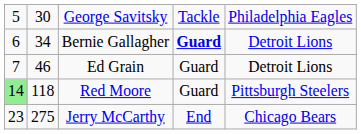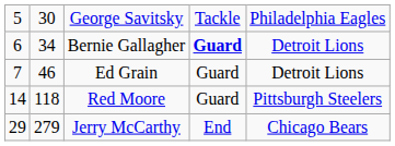 <table class="wikitable" style="text-align:center">
 <tr>
 <td>5</td>
 <td>30</td>
 <td><a href='#'>George Savitsky</a></td>
 <td><a href='#'>Tackle</a></td>
 <td><a href='#'>Philadelphia Eagles</a></td>
 </tr>
 <tr>
 <td>6</td>
 <td>34</td>
 <td>Bernie Gallagher</td>
 <td><strong><a href='#'>Guard</a></strong></td>
 <td><a href='#'>Detroit Lions</a></td>
 </tr>
 <tr>
 <td>7</td>
 <td>46</td>
 <td>Ed Grain</td>
 <td>Guard</td>
 <td>Detroit Lions</td>
 </tr>
 <tr>
-<td style="background: lightgreen;">14</td>
+<td>14</td>
 <td>118</td>
 <td><a href='#'>Red Moore</a></td>
 <td>Guard</td>
 <td><a href='#'>Pittsburgh Steelers</a></td>
 </tr>
 <tr>
-<td>23</td>
-<td>275</td>
+<td>29</td>
+<td>279</td>
 <td><a href='#'>Jerry McCarthy</a></td>
 <td><a href='#'>End</a></td>
 <td><a href='#'>Chicago Bears</a></td>
 </tr>
 </table>
